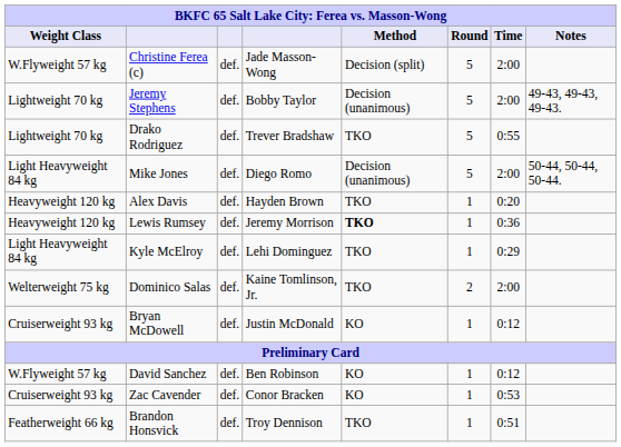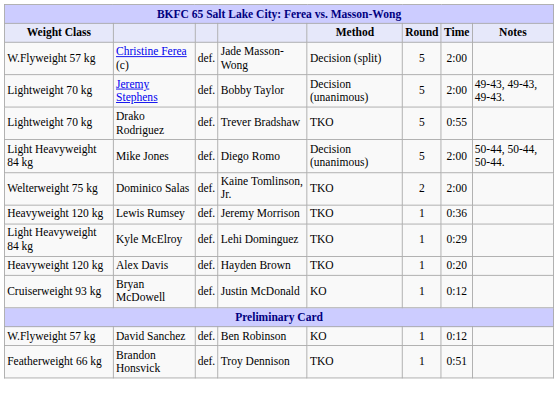 <table class="wikitable" style="font-size: 80%;">
 <tr>
 <th colspan="8" style="background-color: #ccf; color: #000080; text-align: center;"><strong>BKFC 65 Salt Lake City: Ferea vs. Masson-Wong</strong></th>
 </tr>
 <tr>
 <th colspan="1" style="background-color: #E6E8FA; color: #000000; text-align: center;">Weight Class</th>
 <th colspan="1" style="background-color: #E6E8FA; color: #000000; text-align: center;"></th>
 <th colspan="1" style="background-color: #E6E8FA; color: #000000; text-align: center;"></th>
 <th colspan="1" style="background-color: #E6E8FA; color: #000000; text-align: center;"></th>
 <th colspan="1" style="background-color: #E6E8FA; color: #000000; text-align: center;">Method</th>
 <th colspan="1" style="background-color: #E6E8FA; color: #000000; text-align: center;">Round</th>
 <th colspan="1" style="background-color: #E6E8FA; color: #000000; text-align: center;">Time</th>
 <th colspan="1" style="background-color: #E6E8FA; color: #000000; text-align: center;">Notes</th>
 </tr>
 <tr>
 <td>W.Flyweight 57 kg</td>
 <td> <a href='#'>Christine Ferea</a> (c)</td>
 <td align="center">def.</td>
 <td> Jade Masson-Wong</td>
 <td>Decision (split)</td>
 <td align="center">5</td>
 <td align="center">2:00</td>
 <td></td>
 </tr>
 <tr>
 <td>Lightweight 70 kg</td>
 <td> <a href='#'>Jeremy Stephens</a></td>
 <td>def.</td>
 <td> Bobby Taylor</td>
 <td>Decision (unanimous)</td>
 <td align=center>5</td>
 <td align=center>2:00</td>
 <td>49-43, 49-43, 49-43.</td>
 </tr>
 <tr>
 <td>Lightweight 70 kg</td>
 <td> Drako Rodriguez</td>
 <td>def.</td>
 <td> Trever Bradshaw</td>
 <td>TKO</td>
 <td align=center>5</td>
 <td align=center>0:55</td>
 <td></td>
 </tr>
 <tr>
 <td>Light Heavyweight 84 kg</td>
 <td> Mike Jones</td>
 <td>def.</td>
 <td> Diego Romo</td>
 <td>Decision (unanimous)</td>
 <td align=center>5</td>
 <td align=center>2:00</td>
 <td>50-44, 50-44, 50-44.</td>
 </tr>
 <tr>
-<td>Heavyweight 120 kg</td>
-<td> Alex Davis</td>
+<td>Welterweight 75 kg</td>
+<td> Dominico Salas</td>
 <td>def.</td>
-<td> Hayden Brown</td>
+<td> Kaine Tomlinson, Jr.</td>
 <td>TKO</td>
-<td align=center>1</td>
-<td align=center>0:20</td>
+<td align=center>2</td>
+<td align=center>2:00</td>
 <td></td>
 </tr>
 <tr>
 <td>Heavyweight 120 kg</td>
 <td> Lewis Rumsey</td>
 <td>def.</td>
 <td> Jeremy Morrison</td>
-<td><strong>TKO</strong></td>
+<td>TKO</td>
 <td align=center>1</td>
 <td align=center>0:36</td>
 <td></td>
 </tr>
 <tr>
 <td>Light Heavyweight 84 kg</td>
 <td> Kyle McElroy</td>
 <td>def.</td>
 <td> Lehi Dominguez</td>
 <td>TKO</td>
 <td align=center>1</td>
 <td align=center>0:29</td>
 <td></td>
 </tr>
 <tr>
-<td>Welterweight 75 kg</td>
-<td> Dominico Salas</td>
+<td>Heavyweight 120 kg</td>
+<td> Alex Davis</td>
 <td>def.</td>
-<td> Kaine Tomlinson, Jr.</td>
+<td> Hayden Brown</td>
 <td>TKO</td>
-<td align=center>2</td>
-<td align=center>2:00</td>
+<td align=center>1</td>
+<td align=center>0:20</td>
 <td></td>
 </tr>
 <tr>
 <td>Cruiserweight 93 kg</td>
 <td> Bryan McDowell</td>
 <td align=center>def.</td>
 <td> Justin McDonald</td>
 <td>KO</td>
 <td align=center>1</td>
 <td align=center>0:12</td>
 <td></td>
 </tr>
 <tr>
 <th colspan="8" style="background-color: #ccf; color: #000080; text-align: center;"><strong>Preliminary Card</strong></th>
 </tr>
 <tr>
 <td>W.Flyweight 57 kg</td>
 <td> David Sanchez</td>
 <td>def.</td>
 <td> Ben Robinson</td>
 <td>KO</td>
 <td align=center>1</td>
 <td align=center>0:12</td>
 <td></td>
 </tr>
 <tr>
-<td>Cruiserweight 93 kg</td>
-<td> Zac Cavender</td>
-<td>def.</td>
-<td> Conor Bracken</td>
-<td>KO</td>
-<td align=center>1</td>
-<td align=center>0:53</td>
-<td></td>
-</tr>
-<tr>
 <td>Featherweight 66 kg</td>
 <td> Brandon Honsvick</td>
 <td>def.</td>
 <td> Troy Dennison</td>
 <td>TKO</td>
 <td align=center>1</td>
 <td align=center>0:51</td>
 <td></td>
 </tr>
 </table>
